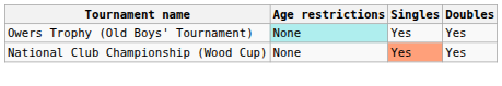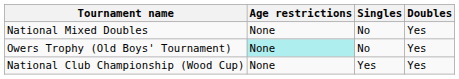 <table class="wikitable">
 <tr>
 <th>Tournament name</th>
 <th>Age restrictions</th>
 <th>Singles</th>
 <th>Doubles</th>
 </tr>
 <tr>
+<td>National Mixed Doubles</td>
+<td>None</td>
+<td>No</td>
+<td>Yes</td>
+</tr>
+<tr>
 <td>Owers Trophy (Old Boys' Tournament)</td>
 <td style="background: paleturquoise;">None</td>
-<td>Yes</td>
+<td>No</td>
 <td>Yes</td>
 </tr>
 <tr>
 <td>National Club Championship (Wood Cup)</td>
 <td>None</td>
-<td style="background: lightsalmon;">Yes</td>
+<td>Yes</td>
 <td>Yes</td>
 </tr>
 </table>
